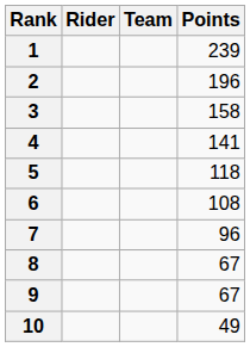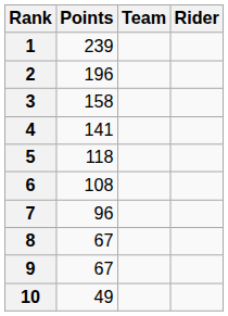 <table class="wikitable">
 <tr>
 <th scope="col">Rank</th>
+<th scope="col">Points</th>
+<th scope="col">Team</th>
 <th scope="col">Rider</th>
-<th scope="col">Team</th>
-<th scope="col">Points</th>
 </tr>
 <tr>
 <th scope="row">1</th>
+<td style="text-align:right;">239</td>
+<td></td>
 <td> </td>
-<td></td>
-<td style="text-align:right;">239</td>
 </tr>
 <tr>
 <th scope="row">2</th>
+<td style="text-align:right;">196</td>
+<td></td>
 <td>  </td>
-<td></td>
-<td style="text-align:right;">196</td>
 </tr>
 <tr>
 <th scope="row">3</th>
+<td style="text-align:right;">158</td>
 <td></td>
 <td></td>
-<td style="text-align:right;">158</td>
 </tr>
 <tr>
 <th scope="row">4</th>
+<td style="text-align:right;">141</td>
 <td></td>
 <td></td>
-<td style="text-align:right;">141</td>
 </tr>
 <tr>
 <th scope="row">5</th>
+<td style="text-align:right;">118</td>
 <td></td>
 <td></td>
-<td style="text-align:right;">118</td>
 </tr>
 <tr>
 <th scope="row">6</th>
+<td style="text-align:right;">108</td>
 <td></td>
 <td></td>
-<td style="text-align:right;">108</td>
 </tr>
 <tr>
 <th scope="row">7</th>
+<td style="text-align:right;">96</td>
 <td></td>
 <td></td>
-<td style="text-align:right;">96</td>
 </tr>
 <tr>
 <th scope="row">8</th>
+<td style="text-align:right;">67</td>
+<td></td>
 <td> </td>
-<td></td>
-<td style="text-align:right;">67</td>
 </tr>
 <tr>
 <th scope="row">9</th>
+<td style="text-align:right;">67</td>
 <td></td>
 <td></td>
-<td style="text-align:right;">67</td>
 </tr>
 <tr>
 <th scope="row">10</th>
+<td style="text-align:right;">49</td>
 <td></td>
 <td></td>
-<td style="text-align:right;">49</td>
 </tr>
 </table>
